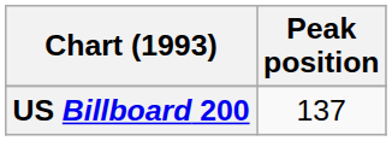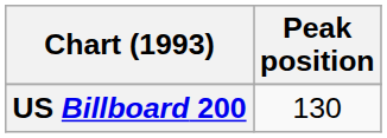 <table class="wikitable plainrowheaders sortable" style="text-align:center;">
 <tr>
 <th>Chart (1993)</th>
 <th>Peak<br>position</th>
 </tr>
 <tr>
 </tr>
 <tr>
 <th scope="row">US <a href='#'><em>Billboard</em> 200</a></th>
-<td>137</td>
+<td>130</td>
 </tr>
 </table>
